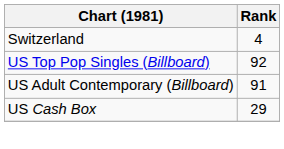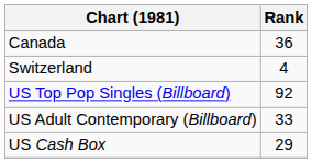 <table class="wikitable sortable">
 <tr>
 <th>Chart (1981)</th>
 <th style="text-align:center;">Rank</th>
+</tr>
+<tr>
+<td>Canada</td>
+<td style="text-align:center;">36</td>
 </tr>
 <tr>
 <td>Switzerland</td>
 <td style="text-align:center;">4</td>
 </tr>
 <tr>
 <td><a href='#'>US Top Pop Singles (<em>Billboard</em>)</a></td>
 <td align="center">92</td>
 </tr>
 <tr>
 <td>US Adult Contemporary (<em>Billboard</em>)</td>
-<td style="text-align:center;">91</td>
+<td style="text-align:center;">33</td>
 </tr>
 <tr>
 <td>US <em>Cash Box</em></td>
 <td style="text-align:center;">29</td>
 </tr>
 <tr>
 </tr>
 </table>
